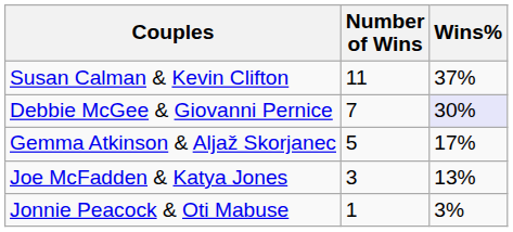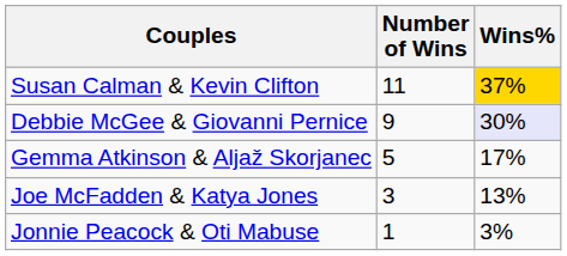 <table class="wikitable">
 <tr>
 <th>Couples</th>
 <th>Number<br>of Wins</th>
 <th>Wins%</th>
 </tr>
 <tr>
 <td><a href='#'>Susan Calman</a> & <a href='#'>Kevin Clifton</a></td>
 <td>11</td>
-<td>37%</td>
+<td style="background: gold;">37%</td>
 </tr>
 <tr>
 <td><a href='#'>Debbie McGee</a> & <a href='#'>Giovanni Pernice</a></td>
-<td>7</td>
+<td>9</td>
 <td style="background: lavender;">30%</td>
 </tr>
 <tr>
 <td><a href='#'>Gemma Atkinson</a> & <a href='#'>Aljaž Skorjanec</a></td>
 <td>5</td>
 <td>17%</td>
 </tr>
 <tr>
 <td><a href='#'>Joe McFadden</a> & <a href='#'>Katya Jones</a></td>
 <td>3</td>
 <td>13%</td>
 </tr>
 <tr>
 <td><a href='#'>Jonnie Peacock</a> & <a href='#'>Oti Mabuse</a></td>
 <td>1</td>
 <td>3%</td>
 </tr>
 </table>
